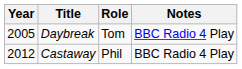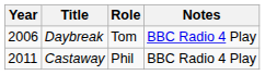 <table class="wikitable sortable">
 <tr>
 <th>Year</th>
 <th>Title</th>
 <th>Role</th>
 <th class="unsortable">Notes</th>
 </tr>
 <tr>
-<td>2005</td>
+<td>2006</td>
 <td><em>Daybreak</em></td>
 <td>Tom</td>
 <td><a href='#'>BBC Radio 4</a> Play</td>
 </tr>
 <tr>
-<td>2012</td>
+<td>2011</td>
 <td><em>Castaway</em></td>
 <td>Phil</td>
 <td>BBC Radio 4 Play</td>
 </tr>
 </table>
